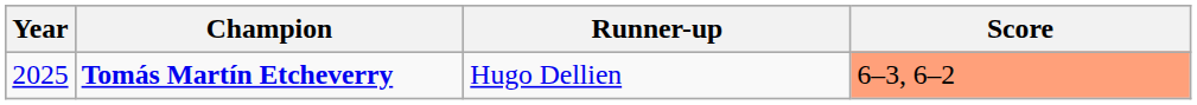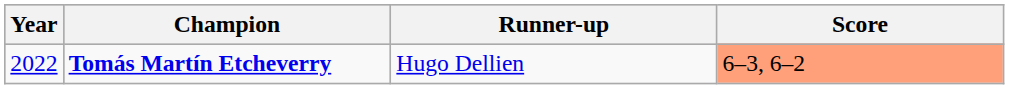 <table class="wikitable" style="font-size:90%">
 <tr>
 <th>Year</th>
 <th width="200">Champion</th>
 <th width="200">Runner-up</th>
 <th width="175">Score</th>
 </tr>
 <tr>
-<td><a href='#'>2025</a></td>
+<td><a href='#'>2022</a></td>
 <td> <strong><a href='#'>Tomás Martín Etcheverry</a></strong></td>
 <td> <a href='#'>Hugo Dellien</a></td>
 <td style="background: lightsalmon;">6–3, 6–2</td>
 </tr>
 </table>
